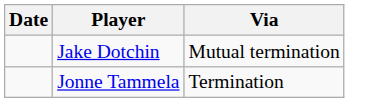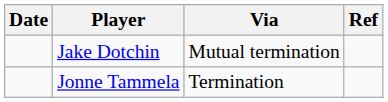 <table class="wikitable">
 <tr>
 <th>Date</th>
 <th>Player</th>
 <th>Via</th>
+<th>Ref</th>
 </tr>
 <tr>
 <td></td>
 <td><a href='#'>Jake Dotchin</a></td>
 <td>Mutual termination</td>
+<td></td>
 </tr>
 <tr>
 <td></td>
 <td><a href='#'>Jonne Tammela</a></td>
 <td>Termination</td>
+<td></td>
 </tr>
 </table>
